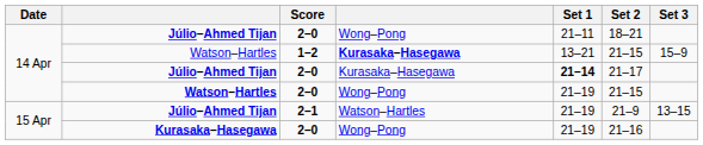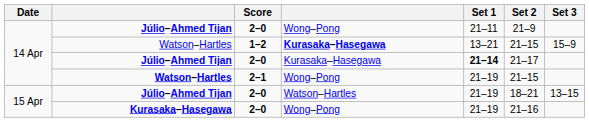 <table class="wikitable" style="text-align: center; font-size:90% ">
 <tr>
 <th width="60">Date</th>
 <th align="right" width="250"></th>
 <th width="60">Score</th>
 <th align="left" width="250"></th>
 <th width="50">Set 1</th>
 <th width="50">Set 2</th>
 <th width="50">Set 3</th>
 </tr>
 <tr>
 <td rowspan=4>14 Apr</td>
 <td align=right><strong><a href='#'>Júlio</a>–<a href='#'>Ahmed Tijan</a> </strong></td>
 <td align=center><strong>2–0</strong></td>
 <td align=left> <a href='#'>Wong</a>–<a href='#'>Pong</a></td>
 <td>21–11</td>
-<td>18–21</td>
+<td>21–9</td>
 <td></td>
 </tr>
 <tr>
 <td align=right><a href='#'>Watson</a>–<a href='#'>Hartles</a> </td>
 <td align=center><strong>1–2</strong></td>
 <td align=left><strong> <a href='#'>Kurasaka</a>–<a href='#'>Hasegawa</a></strong></td>
 <td>13–21</td>
 <td>21–15</td>
 <td>15–9</td>
 </tr>
 <tr>
 <td align=right><strong><a href='#'>Júlio</a>–<a href='#'>Ahmed Tijan</a> </strong></td>
 <td align=center><strong>2–0</strong></td>
 <td align=left> <a href='#'>Kurasaka</a>–<a href='#'>Hasegawa</a></td>
 <td><strong>21–14</strong></td>
 <td>21–17</td>
 <td></td>
 </tr>
 <tr>
 <td align=right><strong><a href='#'>Watson</a>–<a href='#'>Hartles</a> </strong></td>
-<td align=center><strong>2–0</strong></td>
+<td align=center><strong>2–1</strong></td>
 <td align=left> <a href='#'>Wong</a>–<a href='#'>Pong</a></td>
 <td>21–19</td>
 <td>21–15</td>
 <td></td>
 </tr>
 <tr>
 <td rowspan=2>15 Apr</td>
 <td align=right><strong><a href='#'>Júlio</a>–<a href='#'>Ahmed Tijan</a> </strong></td>
-<td align=center><strong>2–1</strong></td>
+<td align=center><strong>2–0</strong></td>
 <td align=left> <a href='#'>Watson</a>–<a href='#'>Hartles</a></td>
 <td>21–19</td>
-<td>21–9</td>
+<td>18–21</td>
 <td>13–15</td>
 </tr>
 <tr>
 <td align=right><strong><a href='#'>Kurasaka</a>–<a href='#'>Hasegawa</a> </strong></td>
 <td align=center><strong>2–0</strong></td>
 <td align=left> <a href='#'>Wong</a>–<a href='#'>Pong</a></td>
 <td>21–19</td>
 <td>21–16</td>
 <td></td>
 </tr>
 </table>
